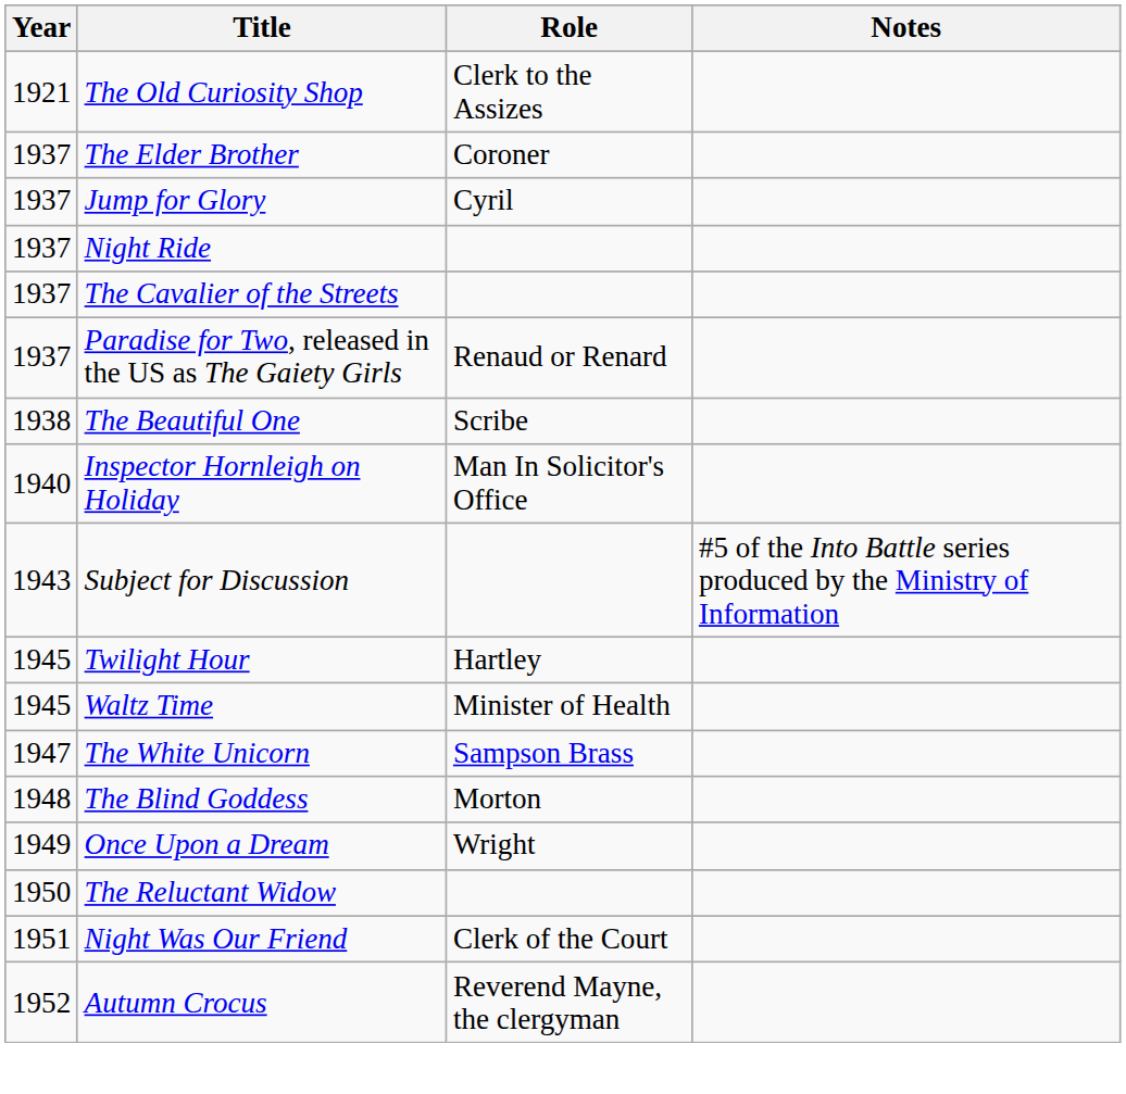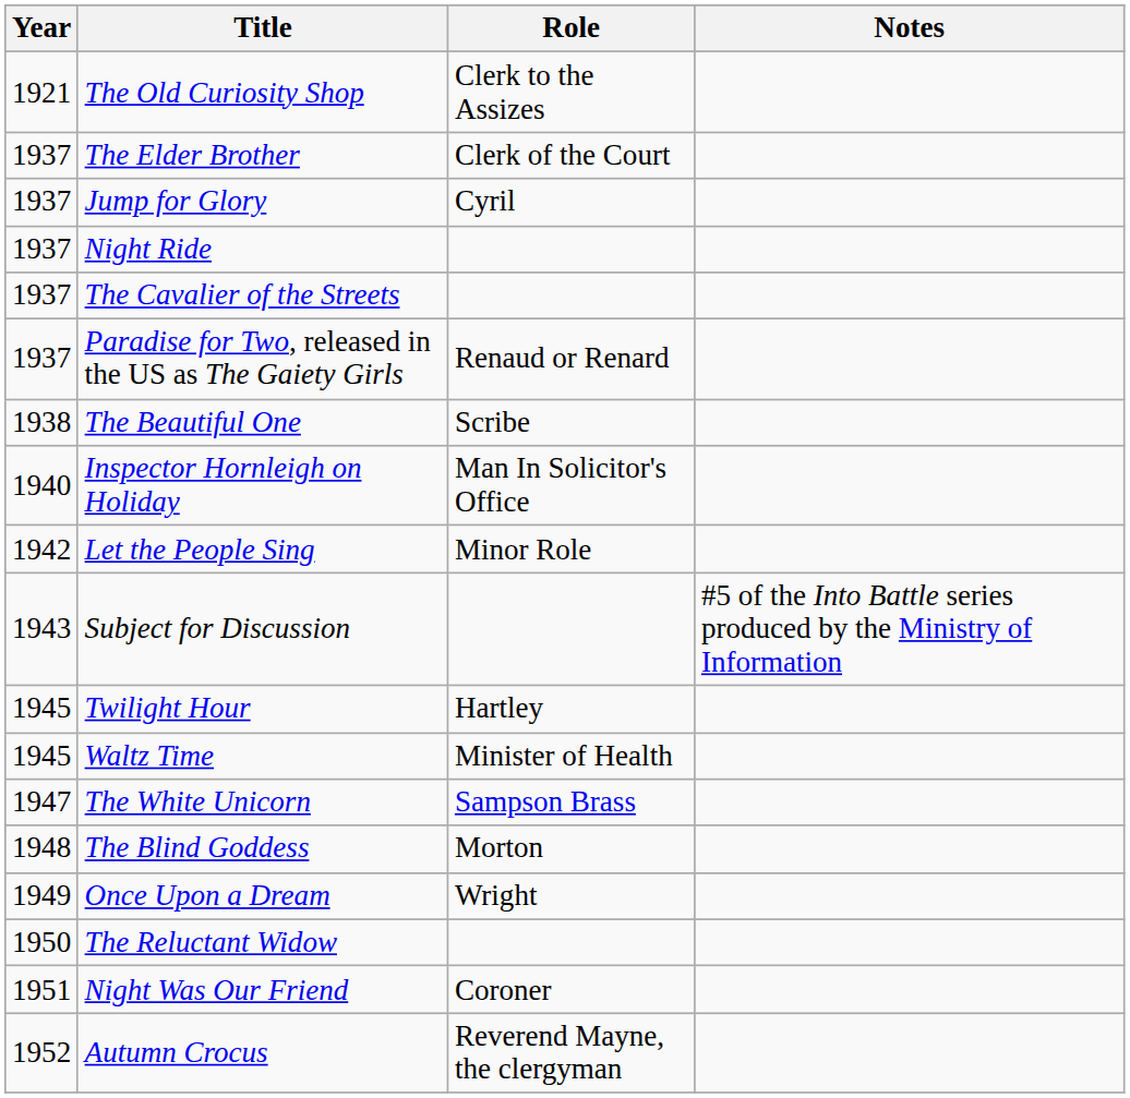 <table class="wikitable">
 <tr>
 <th>Year</th>
 <th>Title</th>
 <th>Role</th>
 <th>Notes</th>
 </tr>
 <tr>
 <td>1921</td>
 <td><em><a href='#'>The Old Curiosity Shop</a></em></td>
 <td>Clerk to the Assizes</td>
 <td></td>
 </tr>
 <tr>
 <td>1937</td>
 <td><em><a href='#'>The Elder Brother</a></em></td>
-<td>Coroner</td>
+<td>Clerk of the Court</td>
 <td></td>
 </tr>
 <tr>
 <td>1937</td>
 <td><em><a href='#'>Jump for Glory</a></em></td>
 <td>Cyril</td>
 <td></td>
 </tr>
 <tr>
 <td>1937</td>
 <td><em><a href='#'>Night Ride</a></em></td>
 <td></td>
 <td></td>
 </tr>
 <tr>
 <td>1937</td>
 <td><em><a href='#'>The Cavalier of the Streets</a></em></td>
 <td></td>
 <td></td>
 </tr>
 <tr>
 <td>1937</td>
 <td><em><a href='#'>Paradise for Two</a></em>, released in the US as <em>The Gaiety Girls</em></td>
 <td>Renaud or Renard</td>
 <td></td>
 </tr>
 <tr>
 <td>1938</td>
 <td><em><a href='#'>The Beautiful One</a></em></td>
 <td>Scribe</td>
 <td></td>
 </tr>
 <tr>
 <td>1940</td>
 <td><em><a href='#'>Inspector Hornleigh on Holiday</a></em></td>
 <td>Man In Solicitor's Office</td>
+<td></td>
+</tr>
+<tr>
+<td>1942</td>
+<td><em><a href='#'>Let the People Sing</a></em></td>
+<td>Minor Role</td>
 <td></td>
 </tr>
 <tr>
 <td>1943</td>
 <td><em>Subject for Discussion</em></td>
 <td></td>
 <td>#5 of the <em>Into Battle</em> series produced by the <a href='#'>Ministry of Information</a></td>
 </tr>
 <tr>
 <td>1945</td>
 <td><em><a href='#'>Twilight Hour</a></em></td>
 <td>Hartley</td>
 <td></td>
 </tr>
 <tr>
 <td>1945</td>
 <td><em><a href='#'>Waltz Time</a></em></td>
 <td>Minister of Health</td>
 <td></td>
 </tr>
 <tr>
 <td>1947</td>
 <td><em><a href='#'>The White Unicorn</a></em></td>
 <td><a href='#'>Sampson Brass</a></td>
 <td></td>
 </tr>
 <tr>
 <td>1948</td>
 <td><em><a href='#'>The Blind Goddess</a></em></td>
 <td>Morton</td>
 <td></td>
 </tr>
 <tr>
 <td>1949</td>
 <td><em><a href='#'>Once Upon a Dream</a></em></td>
 <td>Wright</td>
 <td></td>
 </tr>
 <tr>
 <td>1950</td>
 <td><em><a href='#'>The Reluctant Widow</a></em></td>
 <td></td>
 <td></td>
 </tr>
 <tr>
 <td>1951</td>
 <td><em><a href='#'>Night Was Our Friend</a></em></td>
-<td>Clerk of the Court</td>
+<td>Coroner</td>
 <td></td>
 </tr>
 <tr>
 <td>1952</td>
 <td><em><a href='#'>Autumn Crocus</a></em></td>
 <td>Reverend Mayne, the clergyman</td>
 <td></td>
 </tr>
 </table>
